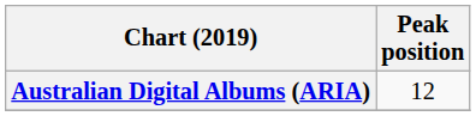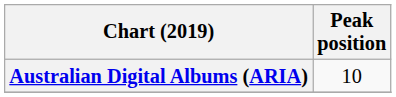 <table class="wikitable sortable plainrowheaders" style="text-align:center">
 <tr>
 <th scope="col">Chart (2019)</th>
 <th scope="col">Peak<br>position</th>
 </tr>
 <tr>
 <th scope="row"><a href='#'>Australian Digital Albums</a> (<a href='#'>ARIA</a>)</th>
-<td>12</td>
+<td>10</td>
 </tr>
 <tr>
 </tr>
 <tr>
 </tr>
 <tr>
 </tr>
 <tr>
 </tr>
 <tr>
 </tr>
 </table>
